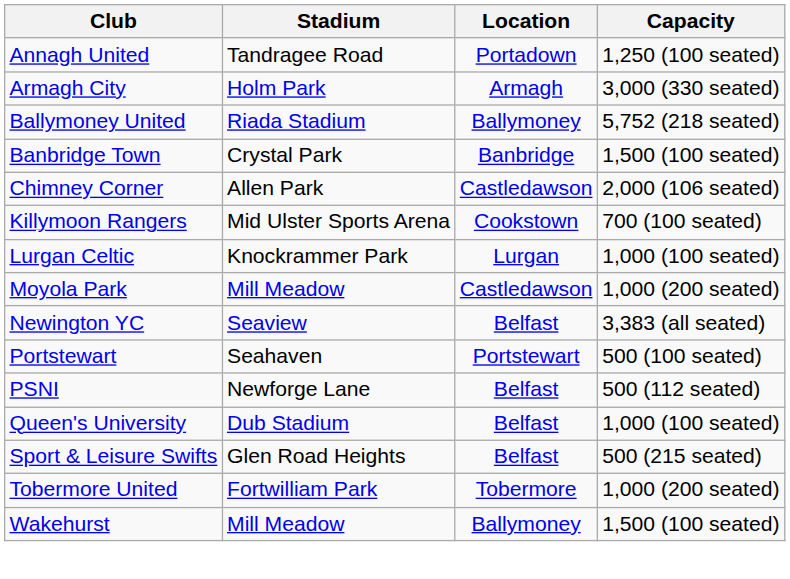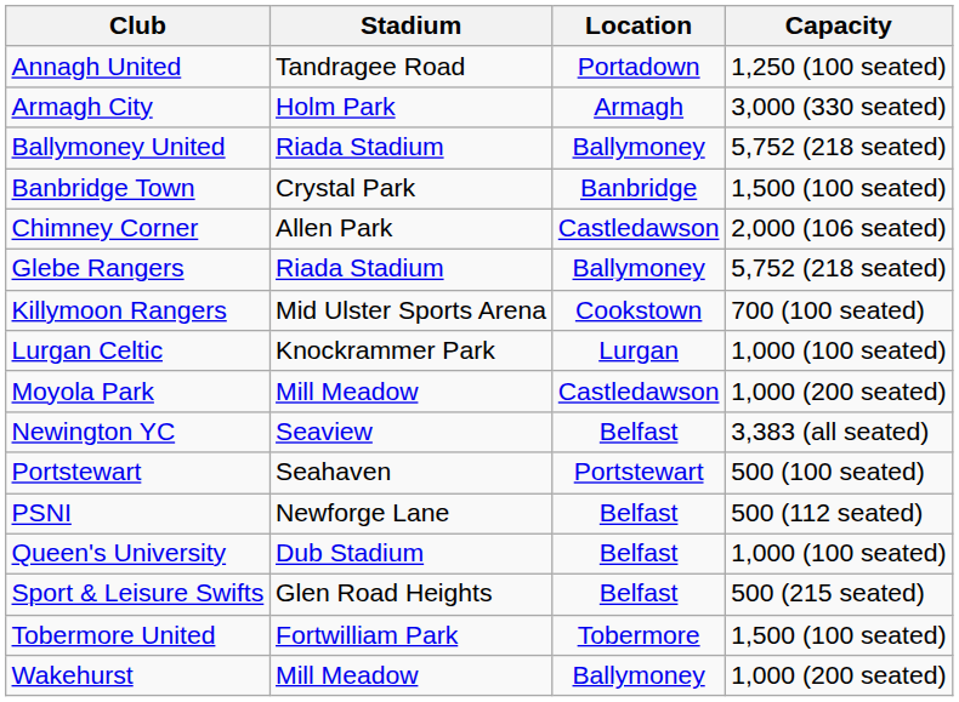 <table class="wikitable sortable">
 <tr>
 <th>Club</th>
 <th>Stadium</th>
 <th>Location</th>
 <th>Capacity</th>
 </tr>
 <tr>
 <td><a href='#'>Annagh United</a></td>
 <td>Tandragee Road</td>
 <td style="text-align:center;"><a href='#'>Portadown</a></td>
 <td>1,250 (100 seated)</td>
 </tr>
 <tr>
 <td><a href='#'>Armagh City</a></td>
 <td><a href='#'>Holm Park</a></td>
 <td style="text-align:center;"><a href='#'>Armagh</a></td>
 <td>3,000 (330 seated)</td>
 </tr>
 <tr>
 <td><a href='#'>Ballymoney United</a></td>
 <td><a href='#'>Riada Stadium</a></td>
 <td style="text-align:center;"><a href='#'>Ballymoney</a></td>
 <td>5,752 (218 seated)</td>
 </tr>
 <tr>
 <td><a href='#'>Banbridge Town</a></td>
 <td>Crystal Park</td>
 <td style="text-align:center;"><a href='#'>Banbridge</a></td>
 <td>1,500 (100 seated)</td>
 </tr>
 <tr>
 <td><a href='#'>Chimney Corner</a></td>
 <td>Allen Park</td>
 <td style="text-align:center;"><a href='#'>Castledawson</a></td>
 <td>2,000 (106 seated)</td>
+</tr>
+<tr>
+<td><a href='#'>Glebe Rangers</a></td>
+<td><a href='#'>Riada Stadium</a></td>
+<td style="text-align:center;"><a href='#'>Ballymoney</a></td>
+<td>5,752 (218 seated)</td>
 </tr>
 <tr>
 <td><a href='#'>Killymoon Rangers</a></td>
 <td>Mid Ulster Sports Arena</td>
 <td style="text-align:center;"><a href='#'>Cookstown</a></td>
 <td>700 (100 seated)</td>
 </tr>
 <tr>
 <td><a href='#'>Lurgan Celtic</a></td>
 <td>Knockrammer Park</td>
 <td style="text-align:center;"><a href='#'>Lurgan</a></td>
 <td>1,000 (100 seated)</td>
 </tr>
 <tr>
 <td><a href='#'>Moyola Park</a></td>
 <td><a href='#'>Mill Meadow</a></td>
 <td style="text-align:center;"><a href='#'>Castledawson</a></td>
 <td>1,000 (200 seated)</td>
 </tr>
 <tr>
 <td><a href='#'>Newington YC</a></td>
 <td><a href='#'>Seaview</a></td>
 <td style="text-align:center;"><a href='#'>Belfast</a></td>
 <td>3,383 (all seated)</td>
 </tr>
 <tr>
 <td><a href='#'>Portstewart</a></td>
 <td>Seahaven</td>
 <td style="text-align:center;"><a href='#'>Portstewart</a></td>
 <td>500 (100 seated)</td>
 </tr>
 <tr>
 <td><a href='#'>PSNI</a></td>
 <td>Newforge Lane</td>
 <td style="text-align:center;"><a href='#'>Belfast</a></td>
 <td>500 (112 seated)</td>
 </tr>
 <tr>
 <td><a href='#'>Queen's University</a></td>
 <td><a href='#'>Dub Stadium</a></td>
 <td style="text-align:center;"><a href='#'>Belfast</a></td>
 <td>1,000 (100 seated)</td>
 </tr>
 <tr>
 <td><a href='#'>Sport & Leisure Swifts</a></td>
 <td>Glen Road Heights</td>
 <td style="text-align:center;"><a href='#'>Belfast</a></td>
 <td>500 (215 seated)</td>
 </tr>
 <tr>
 <td><a href='#'>Tobermore United</a></td>
 <td><a href='#'>Fortwilliam Park</a></td>
 <td style="text-align:center;"><a href='#'>Tobermore</a></td>
-<td>1,000 (200 seated)</td>
+<td>1,500 (100 seated)</td>
 </tr>
 <tr>
 <td><a href='#'>Wakehurst</a></td>
 <td><a href='#'>Mill Meadow</a></td>
 <td style="text-align:center;"><a href='#'>Ballymoney</a></td>
-<td>1,500 (100 seated)</td>
+<td>1,000 (200 seated)</td>
 </tr>
 </table>
